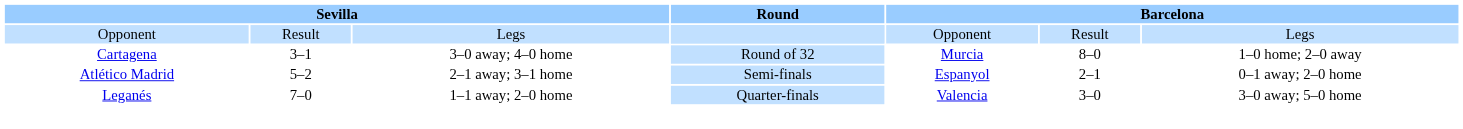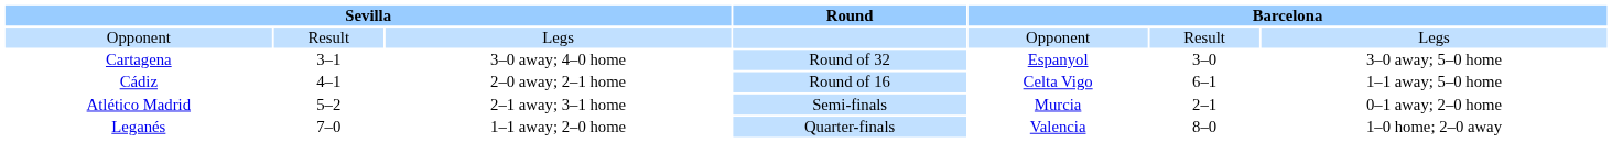 <table style="width:100%; text-align:center;">
 <tr style="vertical-align:top; background:#9cf;">
 <th colspan=3 style="width:1*">Sevilla</th>
 <th><strong>Round</strong></th>
 <th colspan=3 style="width:1*">Barcelona</th>
 </tr>
 <tr style="vertical-align:top; background:#c1e0ff;">
 <td>Opponent</td>
 <td>Result</td>
 <td>Legs</td>
 <td style="background:#c1e0ff;"></td>
 <td>Opponent</td>
 <td>Result</td>
 <td>Legs</td>
 </tr>
 <tr>
 <td><a href='#'>Cartagena</a></td>
 <td>3–1</td>
 <td>3–0 away; 4–0 home</td>
 <td style="background:#c1e0ff;">Round of 32</td>
-<td><a href='#'>Murcia</a></td>
-<td>8–0</td>
-<td>1–0 home; 2–0 away</td>
+<td><a href='#'>Espanyol</a></td>
+<td>3–0</td>
+<td>3–0 away; 5–0 home</td>
+</tr>
+<tr>
+<td><a href='#'>Cádiz</a></td>
+<td>4–1</td>
+<td>2–0 away; 2–1 home</td>
+<td style="background:#c1e0ff;">Round of 16</td>
+<td><a href='#'>Celta Vigo</a></td>
+<td>6–1</td>
+<td>1–1 away; 5–0 home</td>
 </tr>
 <tr>
 <td><a href='#'>Atlético Madrid</a></td>
 <td>5–2</td>
 <td>2–1 away; 3–1 home</td>
 <td style="background:#c1e0ff;">Semi-finals</td>
-<td><a href='#'>Espanyol</a></td>
+<td><a href='#'>Murcia</a></td>
 <td>2–1</td>
 <td>0–1 away; 2–0 home</td>
 </tr>
 <tr>
 <td><a href='#'>Leganés</a></td>
 <td>7–0</td>
 <td>1–1 away; 2–0 home</td>
 <td style="background:#c1e0ff;">Quarter-finals</td>
 <td><a href='#'>Valencia</a></td>
-<td>3–0</td>
-<td>3–0 away; 5–0 home</td>
+<td>8–0</td>
+<td>1–0 home; 2–0 away</td>
 </tr>
 </table>
